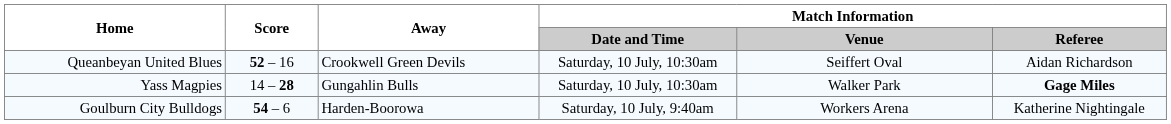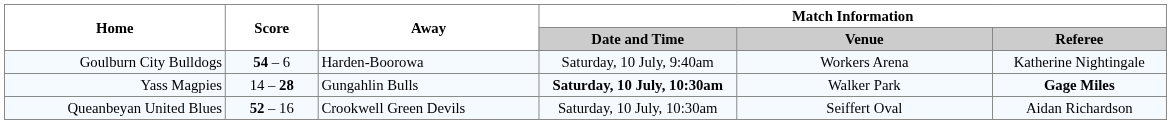 <table border="1" cellpadding="3" cellspacing="0" width="100%" style="border-collapse:collapse;  text-align:center;">
 <tr>
 <th rowspan="2" width="19%">Home</th>
 <th rowspan="2" width="8%">Score</th>
 <th rowspan="2" width="19%">Away</th>
 <th colspan="3">Match Information</th>
 </tr>
 <tr bgcolor="#CCCCCC">
 <th width="17%">Date and Time</th>
 <th width="22%">Venue</th>
 <th width="50%">Referee</th>
 </tr>
 <tr style="text-align:center; background:#f5faff;">
+<td align="right">Goulburn City Bulldogs </td>
+<td><strong>54</strong> – 6</td>
+<td align="left"> Harden-Boorowa</td>
+<td>Saturday, 10 July, 9:40am</td>
+<td>Workers Arena</td>
+<td>Katherine Nightingale</td>
+</tr>
+<tr style="text-align:center; background:#f5faff;">
+<td align="right">Yass Magpies </td>
+<td>14 – <strong>28</strong></td>
+<td align="left"> Gungahlin Bulls</td>
+<td><strong>Saturday, 10 July, 10:30am</strong></td>
+<td>Walker Park</td>
+<td><strong>Gage Miles</strong></td>
+</tr>
+<tr style="text-align:center; background:#f5faff;">
 <td align="right">Queanbeyan United Blues </td>
 <td><strong>52</strong> – 16</td>
 <td align="left"> Crookwell Green Devils</td>
 <td>Saturday, 10 July, 10:30am</td>
 <td>Seiffert Oval</td>
 <td>Aidan Richardson</td>
 </tr>
-<tr style="text-align:center; background:#f5faff;">
-<td align="right">Yass Magpies </td>
-<td>14 – <strong>28</strong></td>
-<td align="left"> Gungahlin Bulls</td>
-<td>Saturday, 10 July, 10:30am</td>
-<td>Walker Park</td>
-<td><strong>Gage Miles</strong></td>
-</tr>
-<tr style="text-align:center; background:#f5faff;">
-<td align="right">Goulburn City Bulldogs </td>
-<td><strong>54</strong> – 6</td>
-<td align="left"> Harden-Boorowa</td>
-<td>Saturday, 10 July, 9:40am</td>
-<td>Workers Arena</td>
-<td>Katherine Nightingale</td>
-</tr>
 </table>
